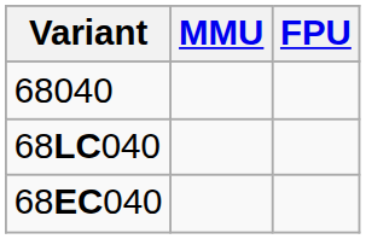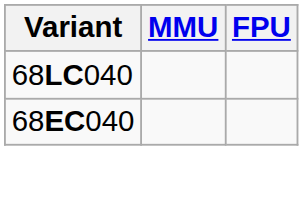 <table class="wikitable">
 <tr>
 <th>Variant</th>
 <th><a href='#'>MMU</a></th>
 <th><a href='#'>FPU</a></th>
-</tr>
-<tr>
-<td>68040</td>
-<td></td>
-<td></td>
 </tr>
 <tr>
 <td>68<strong>LC</strong>040</td>
 <td></td>
 <td></td>
 </tr>
 <tr>
 <td>68<strong>EC</strong>040</td>
 <td></td>
 <td></td>
 </tr>
 </table>
